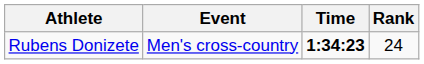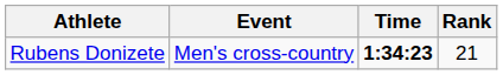 <table class="wikitable" style="font-size:90%">
 <tr>
 <th>Athlete</th>
 <th>Event</th>
 <th>Time</th>
 <th>Rank</th>
 </tr>
 <tr align=center>
 <td align=left><a href='#'>Rubens Donizete</a></td>
 <td align=left><a href='#'>Men's cross-country</a></td>
 <td><strong>1:34:23</strong></td>
-<td>24</td>
+<td>21</td>
 </tr>
 </table>
